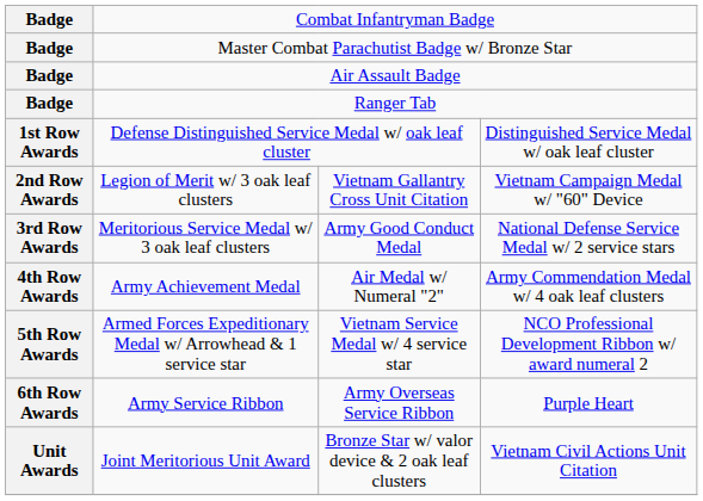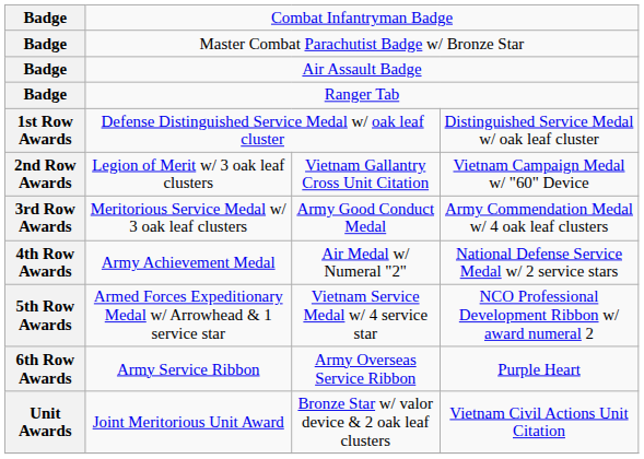 <table class="wikitable" style="margin:1em auto; text-align:center;">
 <tr>
 <th>Badge</th>
 <td colspan="3"><a href='#'>Combat Infantryman Badge</a></td>
 </tr>
 <tr>
 <th>Badge</th>
 <td colspan="3">Master Combat <a href='#'>Parachutist Badge</a> w/ Bronze Star</td>
 </tr>
 <tr>
 <th>Badge</th>
 <td colspan="3"><a href='#'>Air Assault Badge</a></td>
 </tr>
 <tr>
 <th>Badge</th>
 <td colspan="3"><a href='#'>Ranger Tab</a></td>
 </tr>
 <tr>
 <th>1st Row Awards</th>
 <td colspan="2"><a href='#'>Defense Distinguished Service Medal</a> w/ <a href='#'>oak leaf cluster</a></td>
 <td><a href='#'>Distinguished Service Medal</a> w/ oak leaf cluster</td>
 </tr>
 <tr>
 <th>2nd Row Awards</th>
 <td><a href='#'>Legion of Merit</a> w/ 3 oak leaf clusters</td>
 <td><a href='#'>Vietnam Gallantry Cross Unit Citation</a></td>
 <td><a href='#'>Vietnam Campaign Medal</a> w/ "60" Device</td>
 </tr>
 <tr>
 <th>3rd Row Awards</th>
 <td><a href='#'>Meritorious Service Medal</a> w/ 3 oak leaf clusters</td>
 <td><a href='#'>Army Good Conduct Medal</a></td>
-<td><a href='#'>National Defense Service Medal</a> w/ 2 service stars</td>
+<td><a href='#'>Army Commendation Medal</a> w/ 4 oak leaf clusters</td>
 </tr>
 <tr>
 <th>4th Row Awards</th>
 <td><a href='#'>Army Achievement Medal</a></td>
 <td><a href='#'>Air Medal</a> w/ Numeral "2"</td>
-<td><a href='#'>Army Commendation Medal</a> w/ 4 oak leaf clusters</td>
+<td><a href='#'>National Defense Service Medal</a> w/ 2 service stars</td>
 </tr>
 <tr>
 <th>5th Row Awards</th>
 <td><a href='#'>Armed Forces Expeditionary Medal</a> w/ Arrowhead & 1 service star</td>
 <td><a href='#'>Vietnam Service Medal</a> w/ 4 service star</td>
 <td><a href='#'>NCO Professional Development Ribbon</a> w/ <a href='#'>award numeral</a> 2</td>
 </tr>
 <tr>
 <th>6th Row Awards</th>
 <td><a href='#'>Army Service Ribbon</a></td>
 <td><a href='#'>Army Overseas Service Ribbon</a></td>
 <td><a href='#'>Purple Heart</a></td>
 </tr>
 <tr>
 <th>Unit Awards</th>
 <td><a href='#'>Joint Meritorious Unit Award</a></td>
 <td><a href='#'>Bronze Star</a> w/ valor device & 2 oak leaf clusters</td>
 <td><a href='#'>Vietnam Civil Actions Unit Citation</a></td>
 </tr>
 <tr>
 </tr>
 </table>
